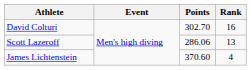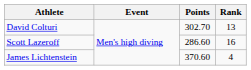 <table class="wikitable" style="text-align:center; font-size:90%; width:30%;">
 <tr>
 <th>Athlete</th>
 <th>Event</th>
 <th>Points</th>
 <th>Rank</th>
 </tr>
 <tr>
 <td align=left><a href='#'>David Colturi</a></td>
 <td align=left rowspan=3><a href='#'>Men's high diving</a></td>
 <td>302.70</td>
-<td>16</td>
+<td>13</td>
 </tr>
 <tr>
 <td align=left><a href='#'>Scott Lazeroff</a></td>
-<td>286.06</td>
-<td>13</td>
+<td>286.60</td>
+<td>16</td>
 </tr>
 <tr>
 <td align=left><a href='#'>James Lichtenstein</a></td>
 <td>370.60</td>
 <td>4</td>
 </tr>
 </table>
